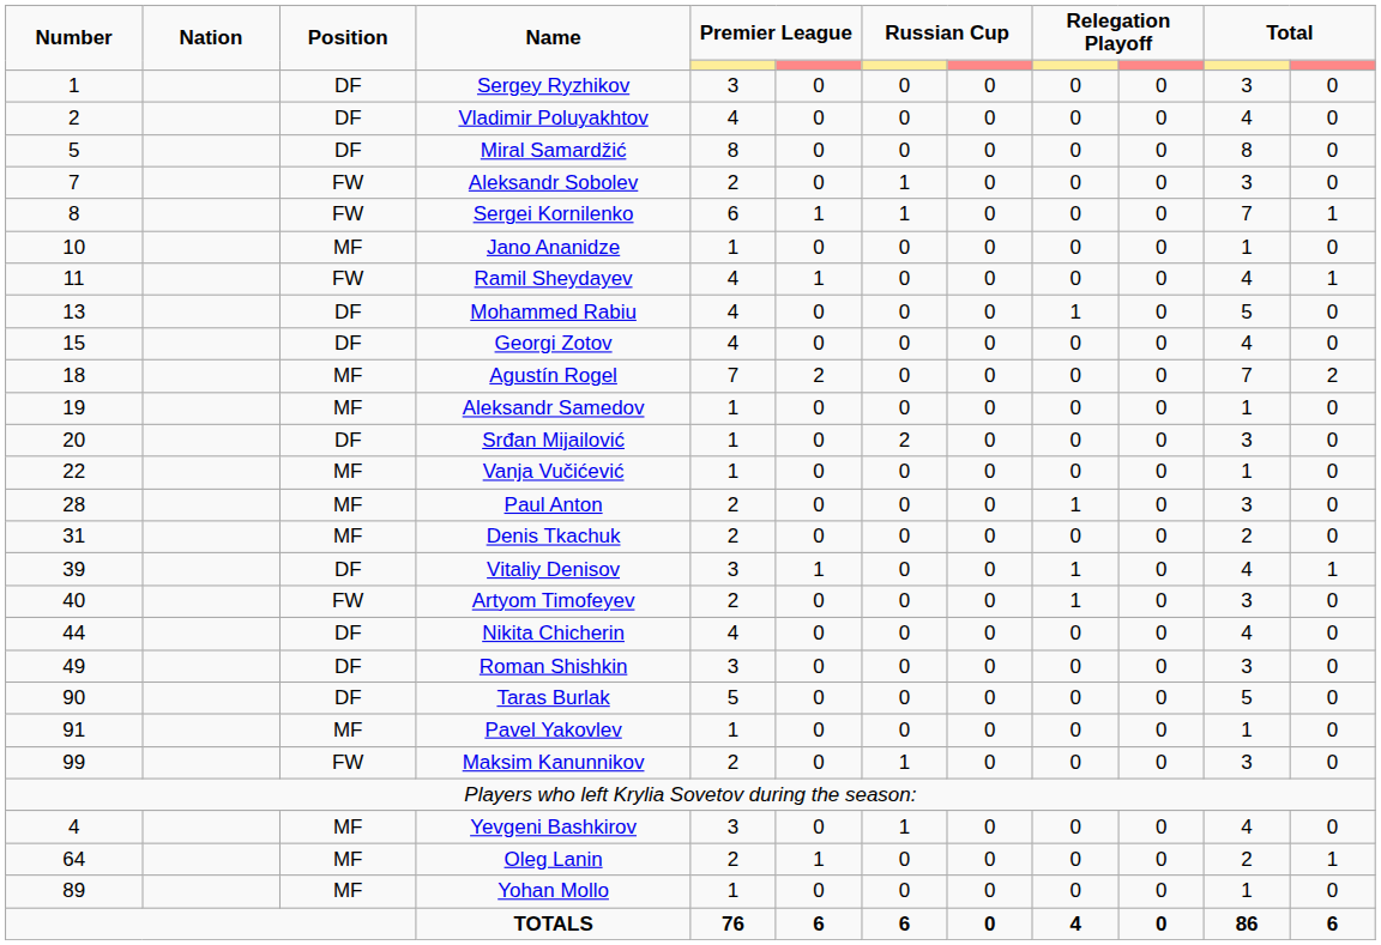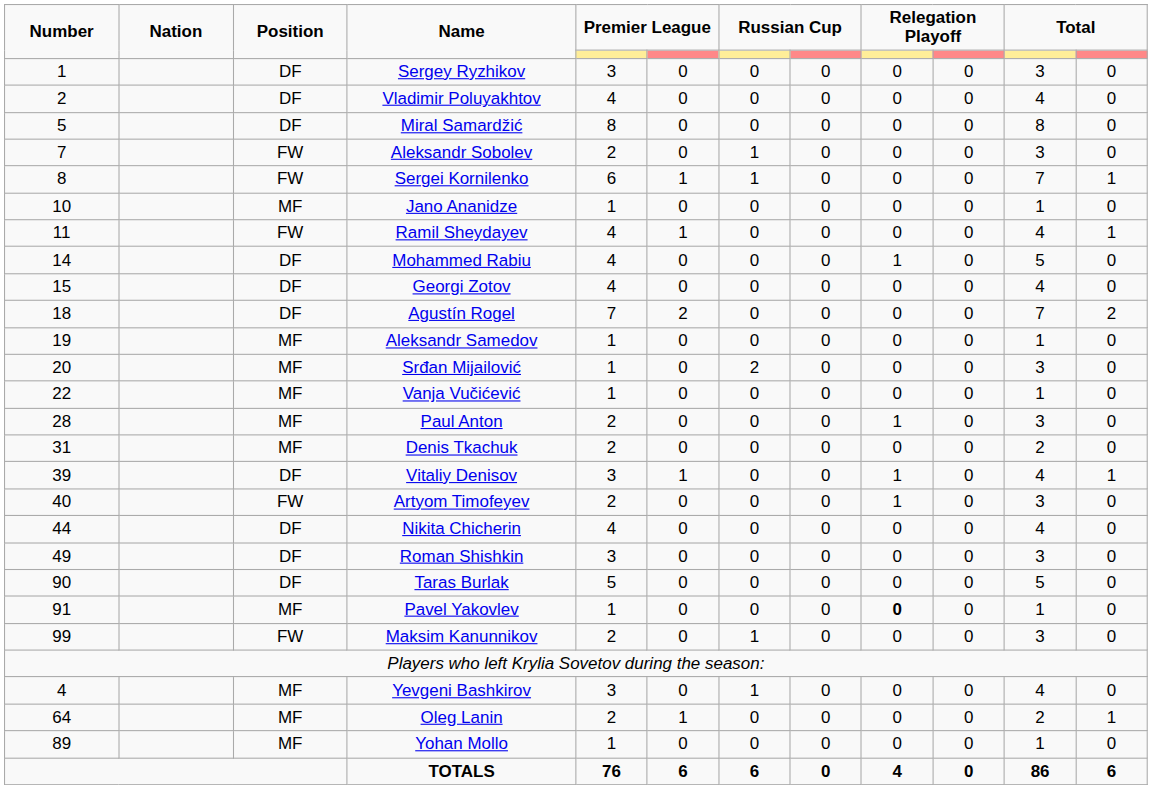 <table class="wikitable" style="font-size: 100%; text-align: center;">
 <tr>
 <td rowspan="2" width="10%" align="center"><strong>Number</strong></td>
 <td rowspan="2" width="10%" align="center"><strong>Nation</strong></td>
 <td rowspan="2" width="10%" align="center"><strong>Position</strong></td>
 <td rowspan="2" width="20%" align="center"><strong>Name</strong></td>
 <td colspan="2" align="center"><strong>Premier League</strong></td>
 <td colspan="2" align="center"><strong>Russian Cup</strong></td>
 <td colspan="2" align="center"><strong>Relegation Playoff</strong></td>
 <td colspan="2" align="center"><strong>Total</strong></td>
 </tr>
 <tr>
 <th width=60 style="background: #FFEE99"></th>
 <th width=60 style="background: #FF8888"></th>
 <th width=60 style="background: #FFEE99"></th>
 <th width=60 style="background: #FF8888"></th>
 <th width=60 style="background: #FFEE99"></th>
 <th width=60 style="background: #FF8888"></th>
 <th width=60 style="background: #FFEE99"></th>
 <th width=60 style="background: #FF8888"></th>
 </tr>
 <tr>
 <td>1</td>
 <td></td>
 <td>DF</td>
 <td><a href='#'>Sergey Ryzhikov</a></td>
 <td>3</td>
 <td>0</td>
 <td>0</td>
 <td>0</td>
 <td>0</td>
 <td>0</td>
 <td>3</td>
 <td>0</td>
 </tr>
 <tr>
 <td>2</td>
 <td></td>
 <td>DF</td>
 <td><a href='#'>Vladimir Poluyakhtov</a></td>
 <td>4</td>
 <td>0</td>
 <td>0</td>
 <td>0</td>
 <td>0</td>
 <td>0</td>
 <td>4</td>
 <td>0</td>
 </tr>
 <tr>
 <td>5</td>
 <td></td>
 <td>DF</td>
 <td><a href='#'>Miral Samardžić</a></td>
 <td>8</td>
 <td>0</td>
 <td>0</td>
 <td>0</td>
 <td>0</td>
 <td>0</td>
 <td>8</td>
 <td>0</td>
 </tr>
 <tr>
 <td>7</td>
 <td></td>
 <td>FW</td>
 <td><a href='#'>Aleksandr Sobolev</a></td>
 <td>2</td>
 <td>0</td>
 <td>1</td>
 <td>0</td>
 <td>0</td>
 <td>0</td>
 <td>3</td>
 <td>0</td>
 </tr>
 <tr>
 <td>8</td>
 <td></td>
 <td>FW</td>
 <td><a href='#'>Sergei Kornilenko</a></td>
 <td>6</td>
 <td>1</td>
 <td>1</td>
 <td>0</td>
 <td>0</td>
 <td>0</td>
 <td>7</td>
 <td>1</td>
 </tr>
 <tr>
 <td>10</td>
 <td></td>
 <td>MF</td>
 <td><a href='#'>Jano Ananidze</a></td>
 <td>1</td>
 <td>0</td>
 <td>0</td>
 <td>0</td>
 <td>0</td>
 <td>0</td>
 <td>1</td>
 <td>0</td>
 </tr>
 <tr>
 <td>11</td>
 <td></td>
 <td>FW</td>
 <td><a href='#'>Ramil Sheydayev</a></td>
 <td>4</td>
 <td>1</td>
 <td>0</td>
 <td>0</td>
 <td>0</td>
 <td>0</td>
 <td>4</td>
 <td>1</td>
 </tr>
 <tr>
-<td>13</td>
+<td>14</td>
 <td></td>
 <td>DF</td>
 <td><a href='#'>Mohammed Rabiu</a></td>
 <td>4</td>
 <td>0</td>
 <td>0</td>
 <td>0</td>
 <td>1</td>
 <td>0</td>
 <td>5</td>
 <td>0</td>
 </tr>
 <tr>
 <td>15</td>
 <td></td>
 <td>DF</td>
 <td><a href='#'>Georgi Zotov</a></td>
 <td>4</td>
 <td>0</td>
 <td>0</td>
 <td>0</td>
 <td>0</td>
 <td>0</td>
 <td>4</td>
 <td>0</td>
 </tr>
 <tr>
 <td>18</td>
 <td></td>
-<td>MF</td>
+<td>DF</td>
 <td><a href='#'>Agustín Rogel</a></td>
 <td>7</td>
 <td>2</td>
 <td>0</td>
 <td>0</td>
 <td>0</td>
 <td>0</td>
 <td>7</td>
 <td>2</td>
 </tr>
 <tr>
 <td>19</td>
 <td></td>
 <td>MF</td>
 <td><a href='#'>Aleksandr Samedov</a></td>
 <td>1</td>
 <td>0</td>
 <td>0</td>
 <td>0</td>
 <td>0</td>
 <td>0</td>
 <td>1</td>
 <td>0</td>
 </tr>
 <tr>
 <td>20</td>
 <td></td>
-<td>DF</td>
+<td>MF</td>
 <td><a href='#'>Srđan Mijailović</a></td>
 <td>1</td>
 <td>0</td>
 <td>2</td>
 <td>0</td>
 <td>0</td>
 <td>0</td>
 <td>3</td>
 <td>0</td>
 </tr>
 <tr>
 <td>22</td>
 <td></td>
 <td>MF</td>
 <td><a href='#'>Vanja Vučićević</a></td>
 <td>1</td>
 <td>0</td>
 <td>0</td>
 <td>0</td>
 <td>0</td>
 <td>0</td>
 <td>1</td>
 <td>0</td>
 </tr>
 <tr>
 <td>28</td>
 <td></td>
 <td>MF</td>
 <td><a href='#'>Paul Anton</a></td>
 <td>2</td>
 <td>0</td>
 <td>0</td>
 <td>0</td>
 <td>1</td>
 <td>0</td>
 <td>3</td>
 <td>0</td>
 </tr>
 <tr>
 <td>31</td>
 <td></td>
 <td>MF</td>
 <td><a href='#'>Denis Tkachuk</a></td>
 <td>2</td>
 <td>0</td>
 <td>0</td>
 <td>0</td>
 <td>0</td>
 <td>0</td>
 <td>2</td>
 <td>0</td>
 </tr>
 <tr>
 <td>39</td>
 <td></td>
 <td>DF</td>
 <td><a href='#'>Vitaliy Denisov</a></td>
 <td>3</td>
 <td>1</td>
 <td>0</td>
 <td>0</td>
 <td>1</td>
 <td>0</td>
 <td>4</td>
 <td>1</td>
 </tr>
 <tr>
 <td>40</td>
 <td></td>
 <td>FW</td>
 <td><a href='#'>Artyom Timofeyev</a></td>
 <td>2</td>
 <td>0</td>
 <td>0</td>
 <td>0</td>
 <td>1</td>
 <td>0</td>
 <td>3</td>
 <td>0</td>
 </tr>
 <tr>
 <td>44</td>
 <td></td>
 <td>DF</td>
 <td><a href='#'>Nikita Chicherin</a></td>
 <td>4</td>
 <td>0</td>
 <td>0</td>
 <td>0</td>
 <td>0</td>
 <td>0</td>
 <td>4</td>
 <td>0</td>
 </tr>
 <tr>
 <td>49</td>
 <td></td>
 <td>DF</td>
 <td><a href='#'>Roman Shishkin</a></td>
 <td>3</td>
 <td>0</td>
 <td>0</td>
 <td>0</td>
 <td>0</td>
 <td>0</td>
 <td>3</td>
 <td>0</td>
 </tr>
 <tr>
 <td>90</td>
 <td></td>
 <td>DF</td>
 <td><a href='#'>Taras Burlak</a></td>
 <td>5</td>
 <td>0</td>
 <td>0</td>
 <td>0</td>
 <td>0</td>
 <td>0</td>
 <td>5</td>
 <td>0</td>
 </tr>
 <tr>
 <td>91</td>
 <td></td>
 <td>MF</td>
 <td><a href='#'>Pavel Yakovlev</a></td>
 <td>1</td>
 <td>0</td>
 <td>0</td>
 <td>0</td>
-<td>0</td>
+<td><strong>0</strong></td>
 <td>0</td>
 <td>1</td>
 <td>0</td>
 </tr>
 <tr>
 <td>99</td>
 <td></td>
 <td>FW</td>
 <td><a href='#'>Maksim Kanunnikov</a></td>
 <td>2</td>
 <td>0</td>
 <td>1</td>
 <td>0</td>
 <td>0</td>
 <td>0</td>
 <td>3</td>
 <td>0</td>
 </tr>
 <tr>
 <td colspan="14"><em>Players who left Krylia Sovetov during the season:</em></td>
 </tr>
 <tr>
 <td>4</td>
 <td></td>
 <td>MF</td>
 <td><a href='#'>Yevgeni Bashkirov</a></td>
 <td>3</td>
 <td>0</td>
 <td>1</td>
 <td>0</td>
 <td>0</td>
 <td>0</td>
 <td>4</td>
 <td>0</td>
 </tr>
 <tr>
 <td>64</td>
 <td></td>
 <td>MF</td>
 <td><a href='#'>Oleg Lanin</a></td>
 <td>2</td>
 <td>1</td>
 <td>0</td>
 <td>0</td>
 <td>0</td>
 <td>0</td>
 <td>2</td>
 <td>1</td>
 </tr>
 <tr>
 <td>89</td>
 <td></td>
 <td>MF</td>
 <td><a href='#'>Yohan Mollo</a></td>
 <td>1</td>
 <td>0</td>
 <td>0</td>
 <td>0</td>
 <td>0</td>
 <td>0</td>
 <td>1</td>
 <td>0</td>
 </tr>
 <tr>
 <td colspan="3"></td>
 <td><strong>TOTALS</strong></td>
 <td><strong>76</strong></td>
 <td><strong>6</strong></td>
 <td><strong>6</strong></td>
 <td><strong>0</strong></td>
 <td><strong>4</strong></td>
 <td><strong>0</strong></td>
 <td><strong>86</strong></td>
 <td><strong>6</strong></td>
 </tr>
 </table>
